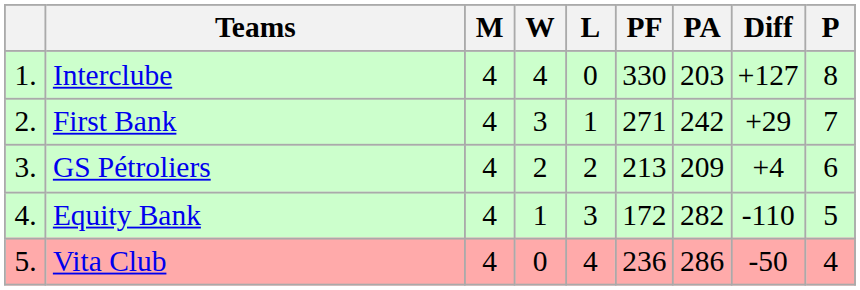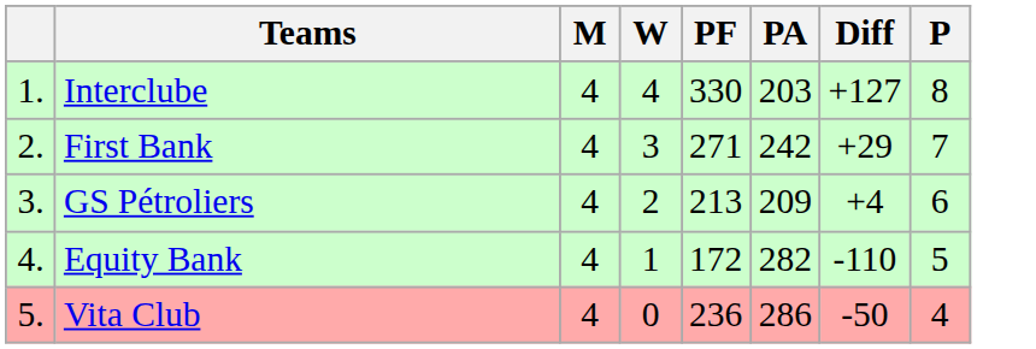 <table class="wikitable" style="text-align:center">
 <tr>
 <th width=15></th>
 <th width=220>Teams</th>
 <th width=20>M</th>
 <th width=20>W</th>
-<th width=20>L</th>
 <th width=20>PF</th>
 <th width=20>PA</th>
 <th width=30>Diff</th>
 <th width=20>P</th>
 </tr>
 <tr style="background: #ccffcc;">
 <td>1.</td>
 <td align=left> <a href='#'>Interclube</a></td>
 <td>4</td>
 <td>4</td>
-<td>0</td>
 <td>330</td>
 <td>203</td>
 <td>+127</td>
 <td>8</td>
 </tr>
 <tr style="background: #ccffcc;">
 <td>2.</td>
 <td align=left> <a href='#'>First Bank</a></td>
 <td>4</td>
 <td>3</td>
-<td>1</td>
 <td>271</td>
 <td>242</td>
 <td>+29</td>
 <td>7</td>
 </tr>
 <tr style="background: #ccffcc;">
 <td>3.</td>
 <td align=left> <a href='#'>GS Pétroliers</a></td>
 <td>4</td>
-<td>2</td>
 <td>2</td>
 <td>213</td>
 <td>209</td>
 <td>+4</td>
 <td>6</td>
 </tr>
 <tr style="background: #ccffcc;">
 <td>4.</td>
 <td align=left> <a href='#'>Equity Bank</a></td>
 <td>4</td>
 <td>1</td>
-<td>3</td>
 <td>172</td>
 <td>282</td>
 <td>-110</td>
 <td>5</td>
 </tr>
 <tr style="background: #ffaaaa;">
 <td>5.</td>
 <td align=left> <a href='#'>Vita Club</a></td>
 <td>4</td>
 <td>0</td>
-<td>4</td>
 <td>236</td>
 <td>286</td>
 <td>-50</td>
 <td>4</td>
 </tr>
 </table>
